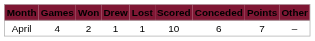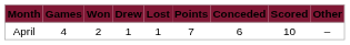 <table cellspacing="0" cellpadding="3" style="border:1px solid #AAAAAA;font-size:90%">
 <tr bgcolor="#7F1734">
 <th style="border-bottom:1px solid #AAAAAA" align="center"><span>Month</span></th>
 <th style="border-bottom:1px solid #AAAAAA" align="center"><span>Games</span></th>
 <th style="border-bottom:1px solid #AAAAAA" align="center"><span>Won</span></th>
 <th style="border-bottom:1px solid #AAAAAA" align="center"><span>Drew</span></th>
 <th style="border-bottom:1px solid #AAAAAA" align="center"><span>Lost</span></th>
+<th style="border-bottom:1px solid #AAAAAA" align="center"><span>Points</span></th>
+<th style="border-bottom:1px solid #AAAAAA" align="center"><span>Conceded</span></th>
 <th style="border-bottom:1px solid #AAAAAA" align="center"><span>Scored</span></th>
-<th style="border-bottom:1px solid #AAAAAA" align="center"><span>Conceded</span></th>
-<th style="border-bottom:1px solid #AAAAAA" align="center"><span>Points</span></th>
 <th style="border-bottom:1px solid #AAAAAA" align="center"><span>Other</span></th>
 </tr>
 <tr>
 <td align="center">April</td>
 <td align="center">4</td>
 <td align="center">2</td>
 <td align="center">1</td>
 <td align="center">1</td>
+<td align="center">7</td>
+<td align="center">6</td>
 <td align="center">10</td>
-<td align="center">6</td>
-<td align="center">7</td>
 <td align="center">–</td>
 </tr>
 </table>
